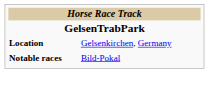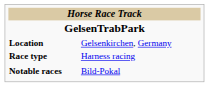 <table class="infobox" style="font-size:90%;width:22em;">
 <tr>
 <th style="font-size:110%;text-align:center;;background:#DACAA5;" colspan="2"><em>Horse Race Track</em></th>
 </tr>
 <tr>
 <th colspan="2" style="font-size:125%;text-align:center;">GelsenTrabPark</th>
 </tr>
 <tr>
 <td><strong>Location</strong></td>
 <td><a href='#'>Gelsenkirchen</a>, <a href='#'>Germany</a></td>
 </tr>
 <tr>
+<td><strong>Race type</strong></td>
+<td><a href='#'>Harness racing</a></td>
+</tr>
+<tr>
 </tr>
 <tr>
 <td><strong>Notable races</strong></td>
 <td><a href='#'>Bild-Pokal</a></td>
 </tr>
 <tr>
 </tr>
 </table>
